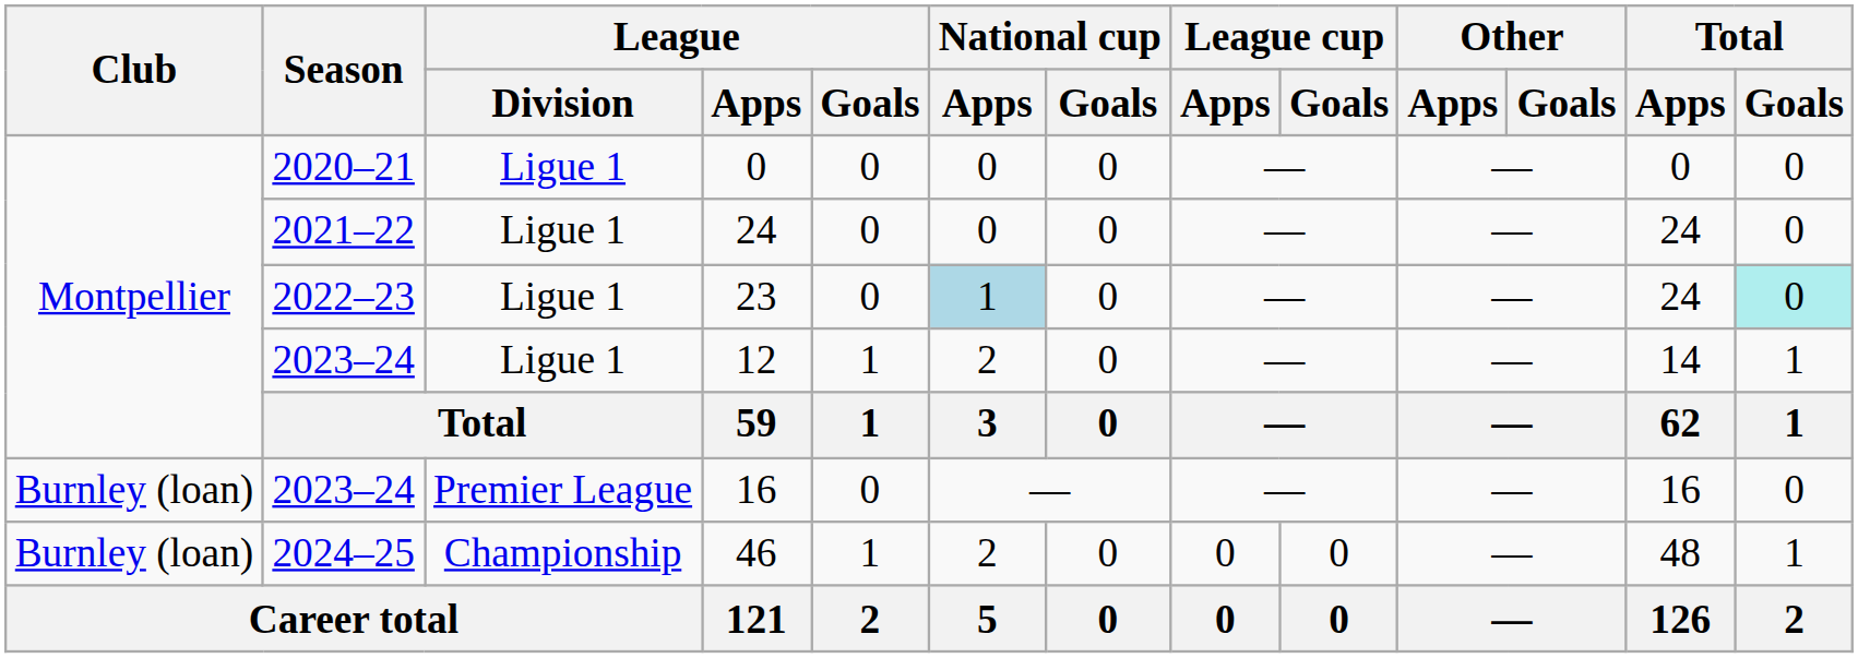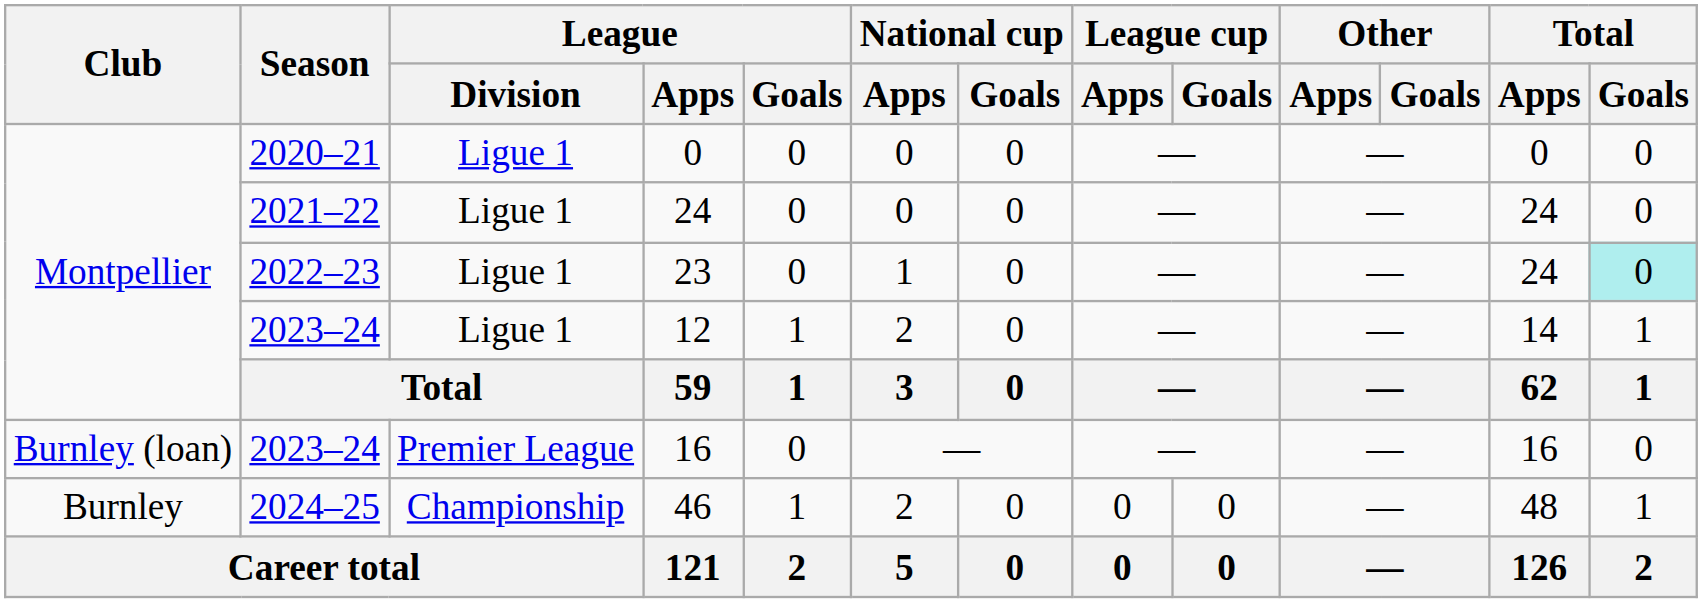 <table class="wikitable" style="text-align: center;">
 <tr>
 <th rowspan="2">Club</th>
 <th rowspan="2">Season</th>
 <th colspan="3">League</th>
 <th colspan="2">National cup</th>
 <th colspan="2">League cup</th>
 <th colspan="2">Other</th>
 <th colspan="2">Total</th>
 </tr>
 <tr>
 <th>Division</th>
 <th>Apps</th>
 <th>Goals</th>
 <th>Apps</th>
 <th>Goals</th>
 <th>Apps</th>
 <th>Goals</th>
 <th>Apps</th>
 <th>Goals</th>
 <th>Apps</th>
 <th>Goals</th>
 </tr>
 <tr>
 <td rowspan="5"><a href='#'>Montpellier</a></td>
 <td><a href='#'>2020–21</a></td>
 <td><a href='#'>Ligue 1</a></td>
 <td>0</td>
 <td>0</td>
 <td>0</td>
 <td>0</td>
 <td colspan="2">—</td>
 <td colspan="2">—</td>
 <td>0</td>
 <td>0</td>
 </tr>
 <tr>
 <td><a href='#'>2021–22</a></td>
 <td>Ligue 1</td>
 <td>24</td>
 <td>0</td>
 <td>0</td>
 <td>0</td>
 <td colspan="2">—</td>
 <td colspan="2">—</td>
 <td>24</td>
 <td>0</td>
 </tr>
 <tr>
 <td><a href='#'>2022–23</a></td>
 <td>Ligue 1</td>
 <td>23</td>
 <td>0</td>
-<td style="background: lightblue;">1</td>
+<td>1</td>
 <td>0</td>
 <td colspan="2">—</td>
 <td colspan="2">—</td>
 <td>24</td>
 <td style="background: paleturquoise;">0</td>
 </tr>
 <tr>
 <td><a href='#'>2023–24</a></td>
 <td>Ligue 1</td>
 <td>12</td>
 <td>1</td>
 <td>2</td>
 <td>0</td>
 <td colspan="2">—</td>
 <td colspan="2">—</td>
 <td>14</td>
 <td>1</td>
 </tr>
 <tr>
 <th colspan="2">Total</th>
 <th>59</th>
 <th>1</th>
 <th>3</th>
 <th>0</th>
 <th colspan="2">—</th>
 <th colspan="2">—</th>
 <th>62</th>
 <th>1</th>
 </tr>
 <tr>
 <td><a href='#'>Burnley</a> (loan)</td>
 <td><a href='#'>2023–24</a></td>
 <td><a href='#'>Premier League</a></td>
 <td>16</td>
 <td>0</td>
 <td colspan="2">—</td>
 <td colspan="2">—</td>
 <td colspan="2">—</td>
 <td>16</td>
 <td>0</td>
 </tr>
 <tr>
-<td><a href='#'>Burnley</a> (loan)</td>
+<td>Burnley</td>
 <td><a href='#'>2024–25</a></td>
 <td><a href='#'>Championship</a></td>
 <td>46</td>
 <td>1</td>
 <td>2</td>
 <td>0</td>
 <td>0</td>
 <td>0</td>
 <td colspan="2">—</td>
 <td>48</td>
 <td>1</td>
 </tr>
 <tr>
 <th colspan="3">Career total</th>
 <th>121</th>
 <th>2</th>
 <th>5</th>
 <th>0</th>
 <th>0</th>
 <th>0</th>
 <th colspan="2">—</th>
 <th>126</th>
 <th>2</th>
 </tr>
 </table>
